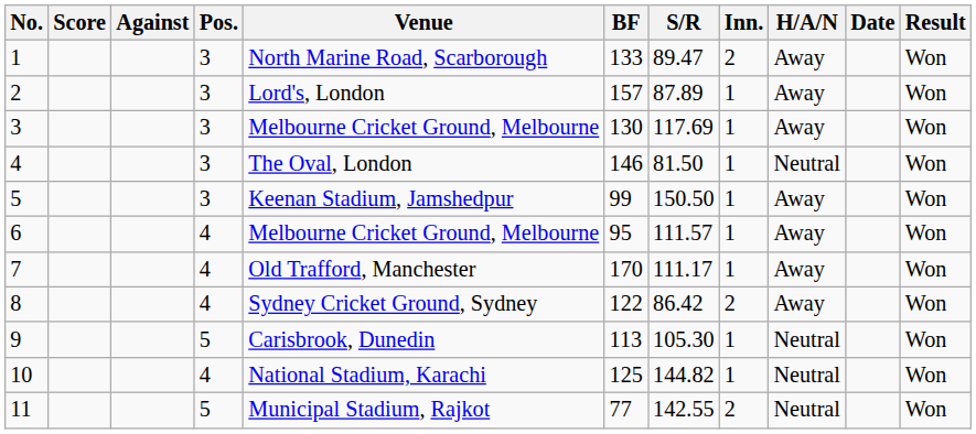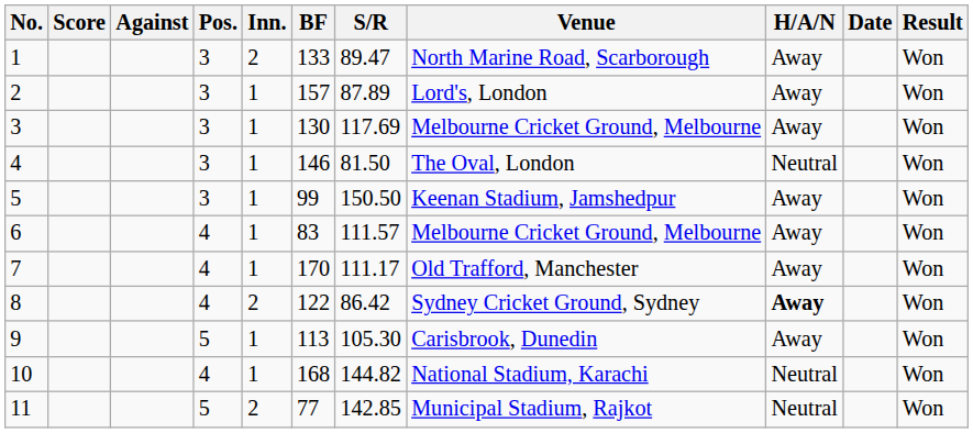 <table class="wikitable sortable">
 <tr>
 <th>No.</th>
 <th>Score</th>
 <th>Against</th>
 <th>Pos.</th>
-<th>Venue</th>
+<th>Inn.</th>
 <th>BF</th>
 <th>S/R</th>
-<th>Inn.</th>
+<th>Venue</th>
 <th>H/A/N</th>
 <th>Date</th>
 <th>Result</th>
 </tr>
 <tr>
 <td>1</td>
 <td></td>
 <td></td>
 <td>3</td>
-<td><a href='#'>North Marine Road</a>, <a href='#'>Scarborough</a></td>
+<td>2</td>
 <td>133</td>
 <td>89.47</td>
-<td>2</td>
+<td><a href='#'>North Marine Road</a>, <a href='#'>Scarborough</a></td>
 <td>Away</td>
 <td></td>
 <td>Won</td>
 </tr>
 <tr>
 <td>2</td>
 <td></td>
 <td></td>
 <td>3</td>
-<td><a href='#'>Lord's</a>, London</td>
+<td>1</td>
 <td>157</td>
 <td>87.89</td>
-<td>1</td>
+<td><a href='#'>Lord's</a>, London</td>
 <td>Away</td>
 <td></td>
 <td>Won</td>
 </tr>
 <tr>
 <td>3</td>
 <td></td>
 <td></td>
 <td>3</td>
-<td><a href='#'>Melbourne Cricket Ground</a>, <a href='#'>Melbourne</a></td>
+<td>1</td>
 <td>130</td>
 <td>117.69</td>
-<td>1</td>
+<td><a href='#'>Melbourne Cricket Ground</a>, <a href='#'>Melbourne</a></td>
 <td>Away</td>
 <td></td>
 <td>Won</td>
 </tr>
 <tr>
 <td>4</td>
 <td></td>
 <td></td>
 <td>3</td>
-<td><a href='#'>The Oval</a>, London</td>
+<td>1</td>
 <td>146</td>
 <td>81.50</td>
-<td>1</td>
+<td><a href='#'>The Oval</a>, London</td>
 <td>Neutral</td>
 <td></td>
 <td>Won</td>
 </tr>
 <tr>
 <td>5</td>
 <td></td>
 <td></td>
 <td>3</td>
-<td><a href='#'>Keenan Stadium</a>, <a href='#'>Jamshedpur</a></td>
+<td>1</td>
 <td>99</td>
 <td>150.50</td>
-<td>1</td>
+<td><a href='#'>Keenan Stadium</a>, <a href='#'>Jamshedpur</a></td>
 <td>Away</td>
 <td></td>
 <td>Won</td>
 </tr>
 <tr>
 <td>6</td>
 <td></td>
 <td></td>
 <td>4</td>
+<td>1</td>
+<td>83</td>
+<td>111.57</td>
 <td><a href='#'>Melbourne Cricket Ground</a>, <a href='#'>Melbourne</a></td>
-<td>95</td>
-<td>111.57</td>
-<td>1</td>
 <td>Away</td>
 <td></td>
 <td>Won</td>
 </tr>
 <tr>
 <td>7</td>
 <td></td>
 <td></td>
 <td>4</td>
-<td><a href='#'>Old Trafford</a>, Manchester</td>
+<td>1</td>
 <td>170</td>
 <td>111.17</td>
-<td>1</td>
+<td><a href='#'>Old Trafford</a>, Manchester</td>
 <td>Away</td>
 <td></td>
 <td>Won</td>
 </tr>
 <tr>
 <td>8</td>
 <td></td>
 <td></td>
 <td>4</td>
-<td><a href='#'>Sydney Cricket Ground</a>, Sydney</td>
+<td>2</td>
 <td>122</td>
 <td>86.42</td>
-<td>2</td>
-<td>Away</td>
+<td><a href='#'>Sydney Cricket Ground</a>, Sydney</td>
+<td><strong>Away</strong></td>
 <td></td>
 <td>Won</td>
 </tr>
 <tr>
 <td>9</td>
 <td> </td>
 <td></td>
 <td>5</td>
-<td><a href='#'>Carisbrook</a>, <a href='#'>Dunedin</a></td>
+<td>1</td>
 <td>113</td>
 <td>105.30</td>
-<td>1</td>
-<td>Neutral</td>
+<td><a href='#'>Carisbrook</a>, <a href='#'>Dunedin</a></td>
+<td>Away</td>
 <td></td>
 <td>Won</td>
 </tr>
 <tr>
 <td>10</td>
 <td> </td>
 <td></td>
 <td>4</td>
+<td>1</td>
+<td>168</td>
+<td>144.82</td>
 <td><a href='#'>National Stadium, Karachi</a></td>
-<td>125</td>
-<td>144.82</td>
-<td>1</td>
 <td>Neutral</td>
 <td></td>
 <td>Won</td>
 </tr>
 <tr>
 <td>11</td>
 <td> </td>
 <td></td>
 <td>5</td>
+<td>2</td>
+<td>77</td>
+<td>142.85</td>
 <td><a href='#'>Municipal Stadium</a>, <a href='#'>Rajkot</a></td>
-<td>77</td>
-<td>142.55</td>
-<td>2</td>
 <td>Neutral</td>
 <td></td>
 <td>Won</td>
 </tr>
 </table>
